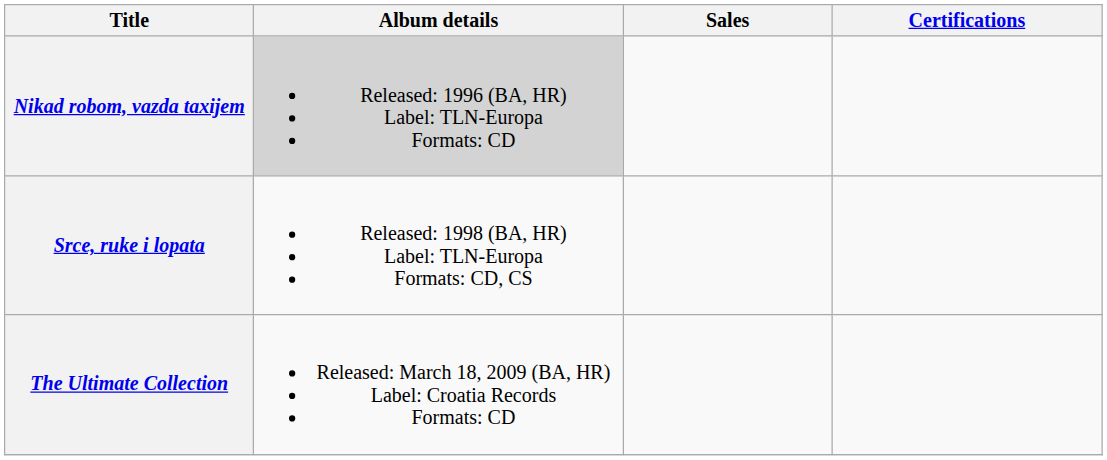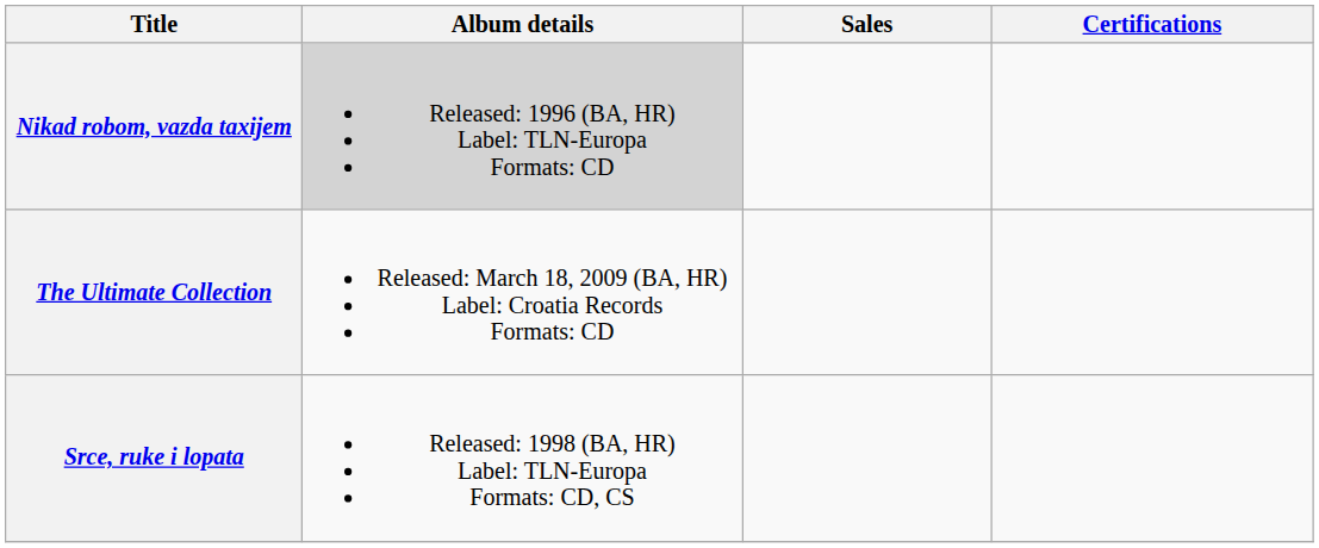 <table class="wikitable plainrowheaders" style="text-align:center;">
 <tr>
 <th scope="col" style="width:12em;">Title</th>
 <th scope="col" style="width:18em;">Album details</th>
 <th scope="col" style="width:10em;">Sales</th>
 <th scope="col" style="width:13em;"><a href='#'>Certifications</a></th>
 </tr>
 <tr>
 <th scope="row"><em><a href='#'>Nikad robom, vazda taxijem</a></em></th>
 <td style="background: lightgrey;"><br><ul><li>Released: 1996 <span>(BA, HR)</span></li><li>Label: TLN-Europa</li><li>Formats: CD</li></ul></td>
 <td></td>
 <td></td>
 </tr>
 <tr>
+<th scope="row"><em><a href='#'>The Ultimate Collection</a></em></th>
+<td><br><ul><li>Released: March 18, 2009 <span>(BA, HR)</span></li><li>Label: Croatia Records</li><li>Formats: CD</li></ul></td>
+<td></td>
+<td></td>
+</tr>
+<tr>
 <th scope="row"><em><a href='#'>Srce, ruke i lopata</a></em></th>
 <td><br><ul><li>Released: 1998 <span>(BA, HR)</span></li><li>Label: TLN-Europa</li><li>Formats: CD, CS</li></ul></td>
 <td></td>
 <td></td>
 </tr>
 <tr>
-<th scope="row"><em><a href='#'>The Ultimate Collection</a></em></th>
-<td><br><ul><li>Released: March 18, 2009 <span>(BA, HR)</span></li><li>Label: Croatia Records</li><li>Formats: CD</li></ul></td>
-<td></td>
-<td></td>
-</tr>
-<tr>
 </tr>
 </table>
